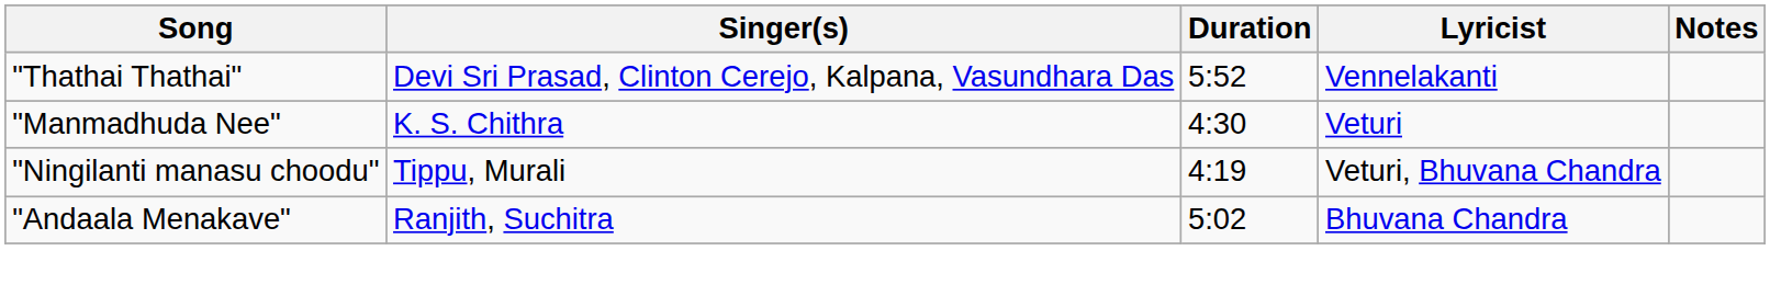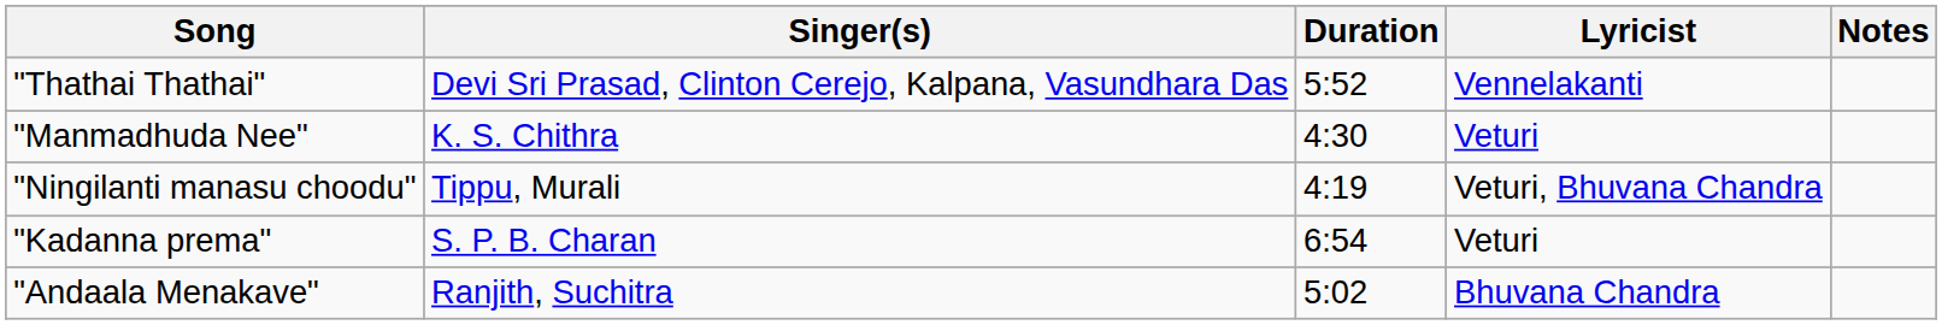 <table class="wikitable">
 <tr style="background:#ccc; text-align:center;">
 <th>Song</th>
 <th>Singer(s)</th>
 <th>Duration</th>
 <th>Lyricist</th>
 <th>Notes</th>
 </tr>
 <tr>
 <td>"Thathai Thathai"</td>
 <td><a href='#'>Devi Sri Prasad</a>, <a href='#'>Clinton Cerejo</a>, Kalpana, <a href='#'>Vasundhara Das</a></td>
 <td>5:52</td>
 <td><a href='#'>Vennelakanti</a></td>
 <td></td>
 </tr>
 <tr>
 <td>"Manmadhuda Nee"</td>
 <td><a href='#'>K. S. Chithra</a></td>
 <td>4:30</td>
 <td><a href='#'>Veturi</a></td>
 <td></td>
 </tr>
 <tr>
 <td>"Ningilanti manasu choodu"</td>
 <td><a href='#'>Tippu</a>, Murali</td>
 <td>4:19</td>
 <td>Veturi, <a href='#'>Bhuvana Chandra</a></td>
 <td></td>
 </tr>
 <tr>
+<td>"Kadanna prema"</td>
+<td><a href='#'>S. P. B. Charan</a></td>
+<td>6:54</td>
+<td>Veturi</td>
+<td></td>
+</tr>
+<tr>
 <td>"Andaala Menakave"</td>
 <td><a href='#'>Ranjith</a>, <a href='#'>Suchitra</a></td>
 <td>5:02</td>
 <td><a href='#'>Bhuvana Chandra</a></td>
 <td></td>
 </tr>
 </table>
